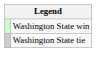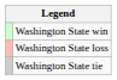 <table class="wikitable" style="font-size:90%">
 <tr>
 <th colspan="2">Legend</th>
 </tr>
 <tr>
 <td bgcolor="#ccffcc"> </td>
 <td>Washington State win</td>
 </tr>
 <tr>
+<td bgcolor="#ffbbb"> </td>
+<td>Washington State loss</td>
+</tr>
+<tr>
 <td bgcolor="#cccccc"> </td>
 <td>Washington State tie</td>
 </tr>
 </table>
